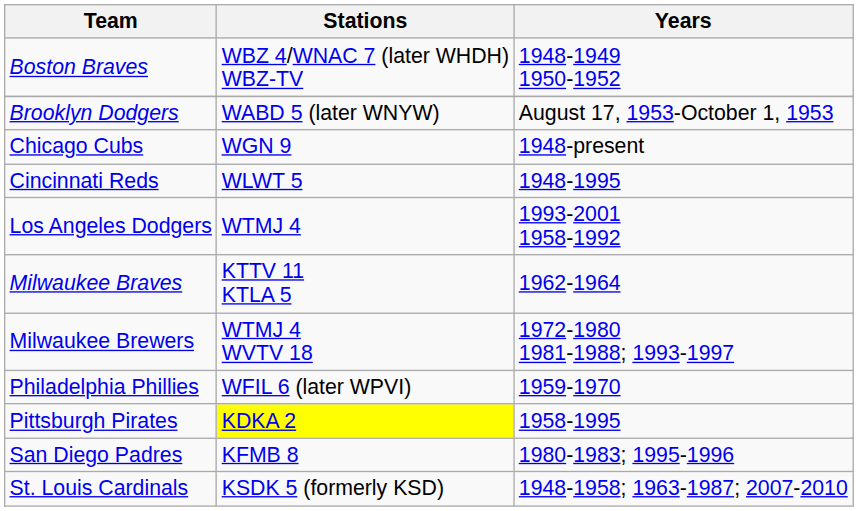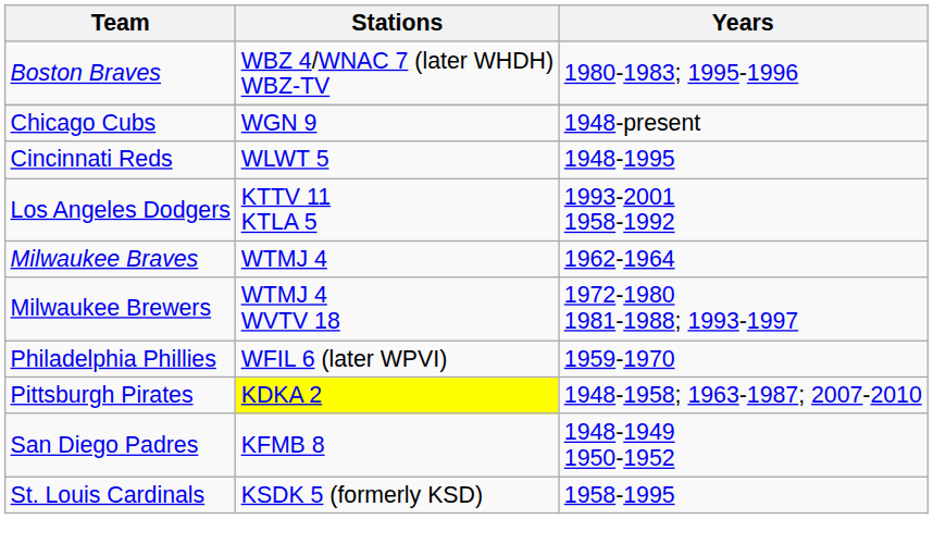 <table class="wikitable">
 <tr>
 <th>Team</th>
 <th>Stations</th>
 <th>Years</th>
 </tr>
 <tr>
 <td><em><a href='#'>Boston Braves</a></em></td>
 <td><a href='#'>WBZ 4</a>/<a href='#'>WNAC 7</a> (later WHDH)<br><a href='#'>WBZ-TV</a></td>
-<td><a href='#'>1948</a>-<a href='#'>1949</a><br><a href='#'>1950</a>-<a href='#'>1952</a></td>
+<td><a href='#'>1980</a>-<a href='#'>1983</a>; <a href='#'>1995</a>-<a href='#'>1996</a></td>
 </tr>
 <tr>
-</tr>
-<tr>
-<td><em><a href='#'>Brooklyn Dodgers</a></em></td>
-<td><a href='#'>WABD 5</a> (later WNYW)</td>
-<td>August 17, <a href='#'>1953</a>-October 1, <a href='#'>1953</a></td>
 </tr>
 <tr>
 <td><a href='#'>Chicago Cubs</a></td>
 <td><a href='#'>WGN 9</a></td>
 <td><a href='#'>1948</a>-present</td>
 </tr>
 <tr>
 <td><a href='#'>Cincinnati Reds</a></td>
 <td><a href='#'>WLWT 5</a></td>
 <td><a href='#'>1948</a>-<a href='#'>1995</a></td>
 </tr>
 <tr>
 <td><a href='#'>Los Angeles Dodgers</a></td>
-<td><a href='#'>WTMJ 4</a></td>
+<td><a href='#'>KTTV 11</a><br><a href='#'>KTLA 5</a></td>
 <td><a href='#'>1993</a>-<a href='#'>2001</a><br><a href='#'>1958</a>-<a href='#'>1992</a></td>
 </tr>
 <tr>
 <td><em><a href='#'>Milwaukee Braves</a></em></td>
-<td><a href='#'>KTTV 11</a><br><a href='#'>KTLA 5</a></td>
+<td><a href='#'>WTMJ 4</a></td>
 <td><a href='#'>1962</a>-<a href='#'>1964</a></td>
 </tr>
 <tr>
 <td><a href='#'>Milwaukee Brewers</a></td>
 <td><a href='#'>WTMJ 4</a><br><a href='#'>WVTV 18</a></td>
 <td><a href='#'>1972</a>-<a href='#'>1980</a><br><a href='#'>1981</a>-<a href='#'>1988</a>; <a href='#'>1993</a>-<a href='#'>1997</a></td>
 </tr>
 <tr>
 <td><a href='#'>Philadelphia Phillies</a></td>
 <td><a href='#'>WFIL 6</a> (later WPVI)</td>
 <td><a href='#'>1959</a>-<a href='#'>1970</a></td>
 </tr>
 <tr>
 <td><a href='#'>Pittsburgh Pirates</a></td>
 <td bgcolor="yellow"><a href='#'>KDKA 2</a></td>
-<td><a href='#'>1958</a>-<a href='#'>1995</a></td>
+<td><a href='#'>1948</a>-<a href='#'>1958</a>; <a href='#'>1963</a>-<a href='#'>1987</a>; <a href='#'>2007</a>-<a href='#'>2010</a></td>
 </tr>
 <tr>
 <td><a href='#'>San Diego Padres</a></td>
 <td><a href='#'>KFMB 8</a></td>
-<td><a href='#'>1980</a>-<a href='#'>1983</a>; <a href='#'>1995</a>-<a href='#'>1996</a></td>
+<td><a href='#'>1948</a>-<a href='#'>1949</a><br><a href='#'>1950</a>-<a href='#'>1952</a></td>
 </tr>
 <tr>
 <td><a href='#'>St. Louis Cardinals</a></td>
 <td><a href='#'>KSDK 5</a> (formerly KSD)</td>
-<td><a href='#'>1948</a>-<a href='#'>1958</a>; <a href='#'>1963</a>-<a href='#'>1987</a>; <a href='#'>2007</a>-<a href='#'>2010</a></td>
+<td><a href='#'>1958</a>-<a href='#'>1995</a></td>
 </tr>
 </table>
